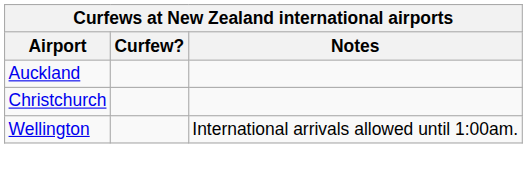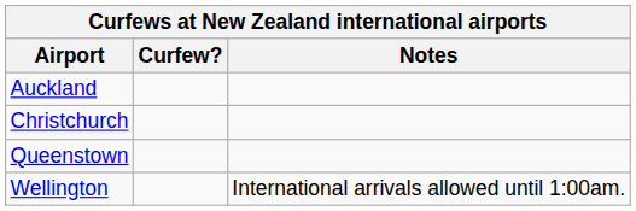 <table class="wikitable sortable">
 <tr>
 <th colspan="3">Curfews at New Zealand international airports</th>
 </tr>
 <tr>
 <th>Airport</th>
 <th>Curfew?</th>
 <th>Notes</th>
 </tr>
 <tr>
 <td><a href='#'>Auckland</a></td>
 <td></td>
 <td></td>
 </tr>
 <tr>
 <td><a href='#'>Christchurch</a></td>
 <td></td>
 <td></td>
 </tr>
 <tr>
+<td><a href='#'>Queenstown</a></td>
+<td></td>
+<td></td>
+</tr>
+<tr>
 <td><a href='#'>Wellington</a></td>
 <td></td>
 <td>International arrivals allowed until 1:00am.</td>
 </tr>
 </table>
